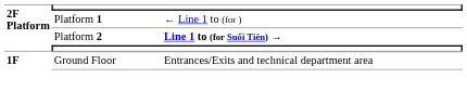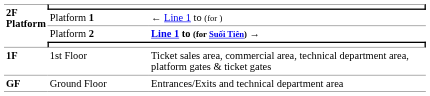 <table border=0 cellspacing=0 cellpadding=3>
 <tr>
 <td style="border-bottom:solid 1px gray;vertical-align:top;border-top:solid 1px gray;" rowspan=4;><strong>2F<br>Platform</strong></td>
 <td style="border-top:solid 1px gray;border-right:solid 2px black;border-left:solid 2px black;border-bottom:solid 2px black;text-align:center;" colspan=2></td>
 </tr>
 <tr>
 <td style="border-bottom:solid 1px gray;" width=150>Platform <span><strong>1</strong></span></td>
 <td style="border-bottom:solid 1px gray;" width=390>←  <a href='#'>Line 1</a> to  <small>(for )</small></td>
 </tr>
 <tr>
 <td>Platform <span><strong>2</strong></span></td>
 <td><strong>  <a href='#'>Line 1</a> to  <small>(for <a href='#'>Suối Tiên</a>)</small> →</strong></td>
 </tr>
 <tr>
 <td style="border-top:solid 2px black;border-right:solid 2px black;border-left:solid 2px black;border-bottom:solid 1px gray;text-align:center;" colspan=2></td>
 </tr>
 <tr>
 <td style="vertical-align:top"><strong>1F</strong></td>
+<td style="vertical-align:top">1st Floor</td>
+<td style="vertical-align:top">Ticket sales area, commercial area, technical department area, platform gates & ticket gates</td>
+</tr>
+<tr>
+<td style="border-bottom:solid 1px gray;border-top:solid 1px gray; vertical-align:top" width=50><strong>GF</strong></td>
 <td style="border-top:solid 1px gray;border-bottom:solid 1px gray; vertical-align:top" width=100>Ground Floor</td>
 <td style="border-top:solid 1px gray;border-bottom:solid 1px gray; vertical-align:top" width=420>Entrances/Exits and technical department area</td>
 </tr>
 </table>
